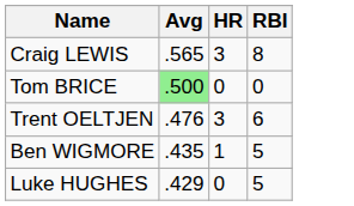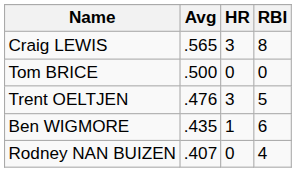 <table class="wikitable">
 <tr>
 </tr>
 <tr>
 <th>Name</th>
 <th>Avg</th>
 <th>HR</th>
 <th>RBI</th>
 </tr>
 <tr>
 <td>Craig LEWIS</td>
 <td>.565</td>
 <td>3</td>
 <td>8</td>
 </tr>
 <tr>
 <td>Tom BRICE</td>
-<td style="background: lightgreen;">.500</td>
+<td>.500</td>
 <td>0</td>
 <td>0</td>
 </tr>
 <tr>
 <td>Trent OELTJEN</td>
 <td>.476</td>
 <td>3</td>
-<td>6</td>
+<td>5</td>
 </tr>
 <tr>
 <td>Ben WIGMORE</td>
 <td>.435</td>
 <td>1</td>
-<td>5</td>
+<td>6</td>
 </tr>
 <tr>
-<td>Luke HUGHES</td>
-<td>.429</td>
+<td>Rodney NAN BUIZEN</td>
+<td>.407</td>
 <td>0</td>
-<td>5</td>
+<td>4</td>
 </tr>
 </table>
